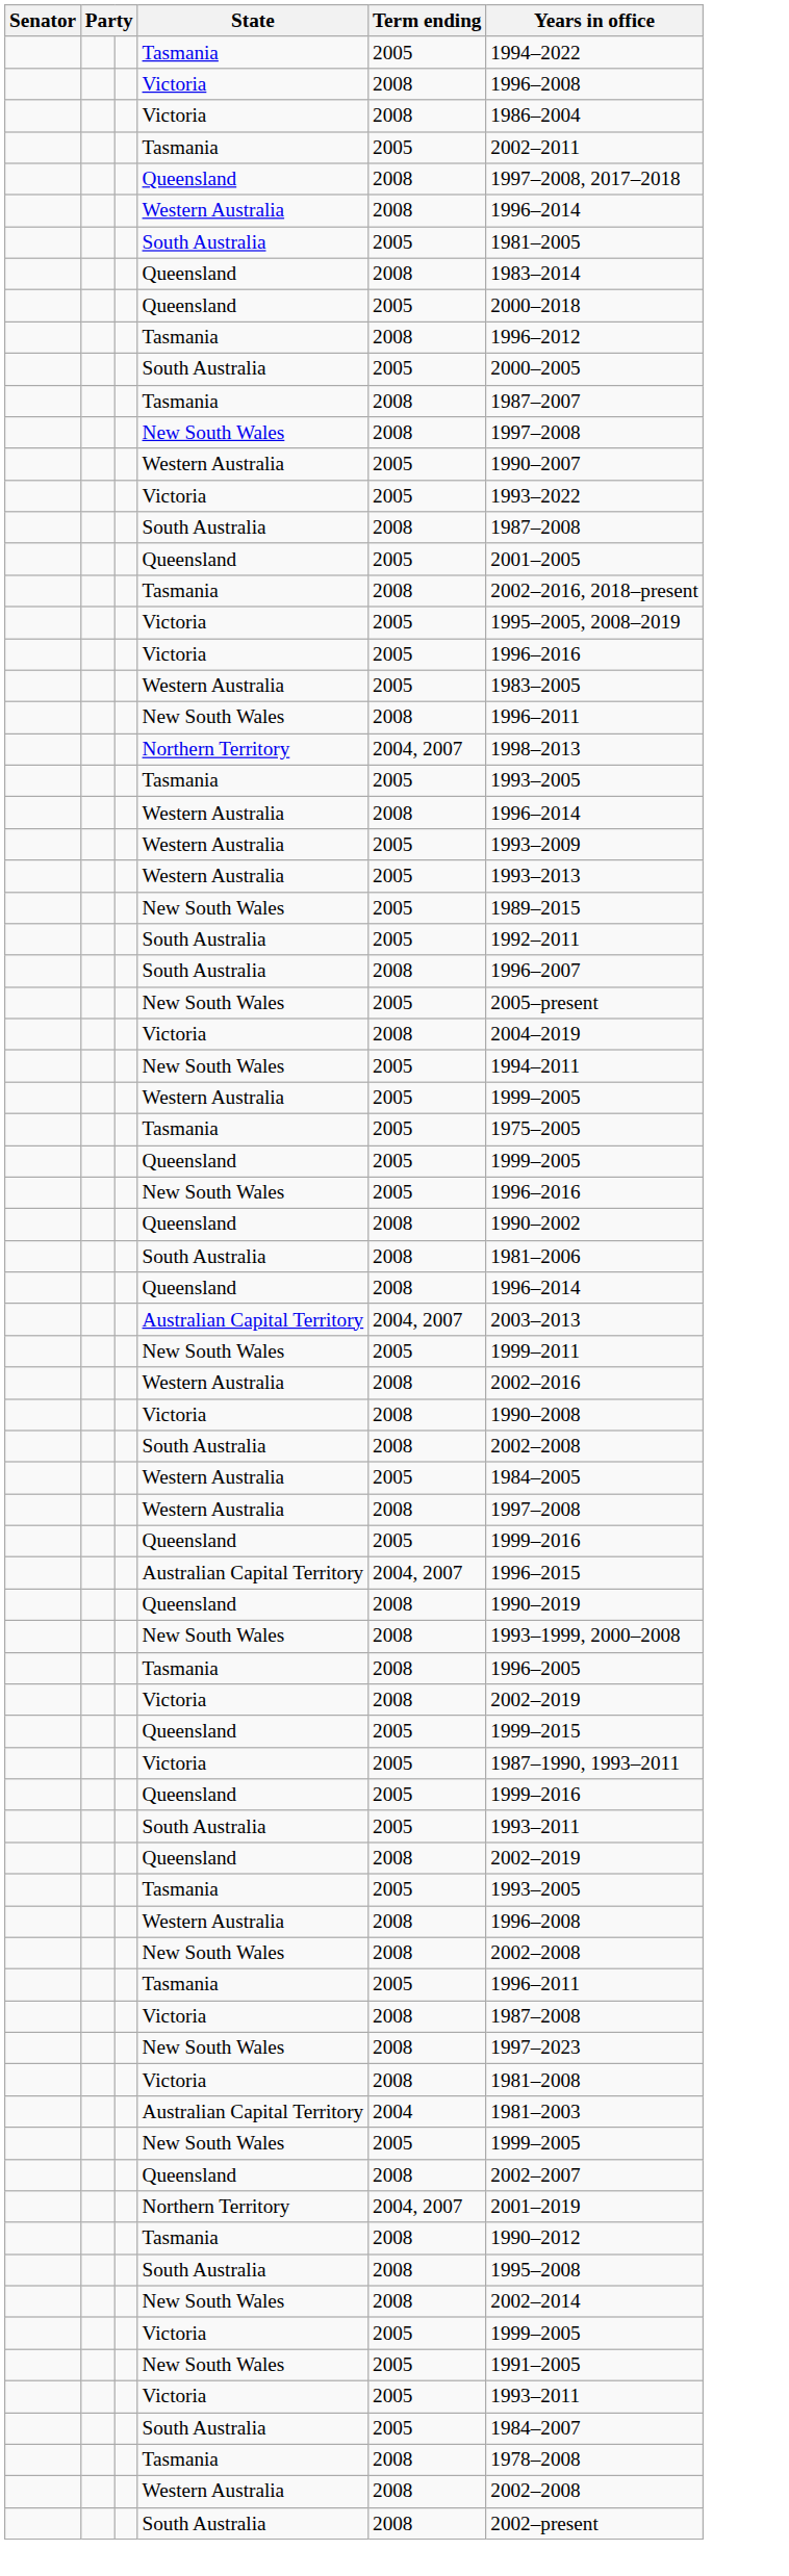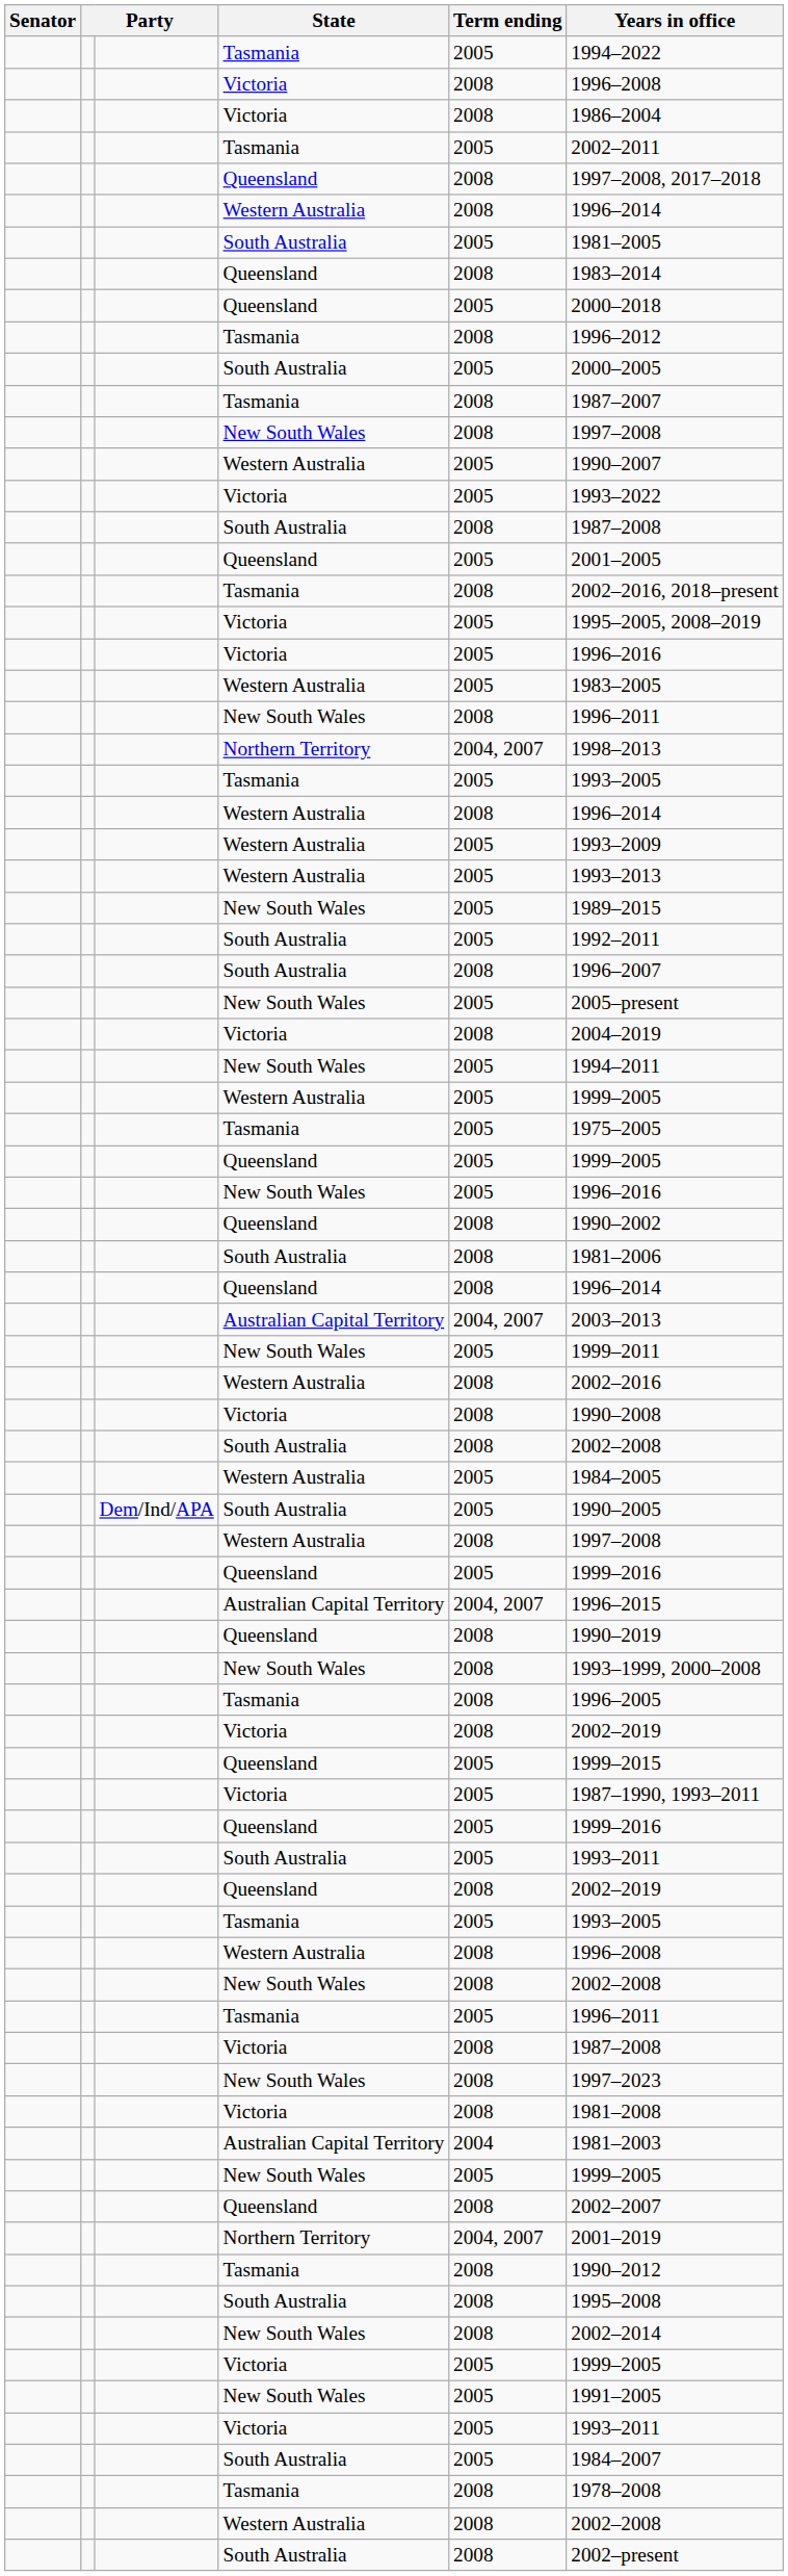 <table class="wikitable sortable">
 <tr>
 <th>Senator</th>
 <th colspan=2>Party</th>
 <th>State</th>
 <th>Term ending</th>
 <th>Years in office</th>
 </tr>
 <tr>
 <td></td>
 <td> </td>
 <td></td>
 <td><a href='#'>Tasmania</a></td>
 <td>2005</td>
 <td>1994–2022</td>
 </tr>
 <tr>
 <td></td>
 <td> </td>
 <td></td>
 <td><a href='#'>Victoria</a></td>
 <td>2008</td>
 <td>1996–2008</td>
 </tr>
 <tr>
 <td> </td>
 <td> </td>
 <td></td>
 <td>Victoria</td>
 <td>2008</td>
 <td>1986–2004</td>
 </tr>
 <tr>
 <td></td>
 <td> </td>
 <td></td>
 <td>Tasmania</td>
 <td>2005</td>
 <td>2002–2011</td>
 </tr>
 <tr>
 <td></td>
 <td> </td>
 <td></td>
 <td><a href='#'>Queensland</a></td>
 <td>2008</td>
 <td>1997–2008, 2017–2018</td>
 </tr>
 <tr>
 <td></td>
 <td> </td>
 <td></td>
 <td><a href='#'>Western Australia</a></td>
 <td>2008</td>
 <td>1996–2014</td>
 </tr>
 <tr>
 <td></td>
 <td> </td>
 <td></td>
 <td><a href='#'>South Australia</a></td>
 <td>2005</td>
 <td>1981–2005</td>
 </tr>
 <tr>
 <td></td>
 <td> </td>
 <td></td>
 <td>Queensland</td>
 <td>2008</td>
 <td>1983–2014</td>
 </tr>
 <tr>
 <td></td>
 <td> </td>
 <td></td>
 <td>Queensland</td>
 <td>2005</td>
 <td>2000–2018</td>
 </tr>
 <tr>
 <td></td>
 <td> </td>
 <td></td>
 <td>Tasmania</td>
 <td>2008</td>
 <td>1996–2012</td>
 </tr>
 <tr>
 <td></td>
 <td> </td>
 <td></td>
 <td>South Australia</td>
 <td>2005</td>
 <td>2000–2005</td>
 </tr>
 <tr>
 <td></td>
 <td> </td>
 <td></td>
 <td>Tasmania</td>
 <td>2008</td>
 <td>1987–2007</td>
 </tr>
 <tr>
 <td></td>
 <td> </td>
 <td></td>
 <td><a href='#'>New South Wales</a></td>
 <td>2008</td>
 <td>1997–2008</td>
 </tr>
 <tr>
 <td></td>
 <td> </td>
 <td></td>
 <td>Western Australia</td>
 <td>2005</td>
 <td>1990–2007</td>
 </tr>
 <tr>
 <td></td>
 <td> </td>
 <td></td>
 <td>Victoria</td>
 <td>2005</td>
 <td>1993–2022</td>
 </tr>
 <tr>
 <td></td>
 <td> </td>
 <td></td>
 <td>South Australia</td>
 <td>2008</td>
 <td>1987–2008</td>
 </tr>
 <tr>
 <td></td>
 <td> </td>
 <td></td>
 <td>Queensland</td>
 <td>2005</td>
 <td>2001–2005</td>
 </tr>
 <tr>
 <td></td>
 <td> </td>
 <td></td>
 <td>Tasmania</td>
 <td>2008</td>
 <td>2002–2016, 2018–present</td>
 </tr>
 <tr>
 <td></td>
 <td> </td>
 <td></td>
 <td>Victoria</td>
 <td>2005</td>
 <td>1995–2005, 2008–2019</td>
 </tr>
 <tr>
 <td></td>
 <td> </td>
 <td></td>
 <td>Victoria</td>
 <td>2005</td>
 <td>1996–2016</td>
 </tr>
 <tr>
 <td></td>
 <td> </td>
 <td></td>
 <td>Western Australia</td>
 <td>2005</td>
 <td>1983–2005</td>
 </tr>
 <tr>
 <td></td>
 <td> </td>
 <td></td>
 <td>New South Wales</td>
 <td>2008</td>
 <td>1996–2011</td>
 </tr>
 <tr>
 <td></td>
 <td> </td>
 <td></td>
 <td><a href='#'>Northern Territory</a></td>
 <td>2004, 2007 </td>
 <td>1998–2013</td>
 </tr>
 <tr>
 <td></td>
 <td> </td>
 <td></td>
 <td>Tasmania</td>
 <td>2005</td>
 <td>1993–2005</td>
 </tr>
 <tr>
 <td></td>
 <td> </td>
 <td></td>
 <td>Western Australia</td>
 <td>2008</td>
 <td>1996–2014</td>
 </tr>
 <tr>
 <td></td>
 <td> </td>
 <td></td>
 <td>Western Australia</td>
 <td>2005</td>
 <td>1993–2009</td>
 </tr>
 <tr>
 <td></td>
 <td> </td>
 <td></td>
 <td>Western Australia</td>
 <td>2005</td>
 <td>1993–2013</td>
 </tr>
 <tr>
 <td></td>
 <td> </td>
 <td></td>
 <td>New South Wales</td>
 <td>2005</td>
 <td>1989–2015</td>
 </tr>
 <tr>
 <td></td>
 <td> </td>
 <td></td>
 <td>South Australia</td>
 <td>2005</td>
 <td>1992–2011</td>
 </tr>
 <tr>
 <td></td>
 <td> </td>
 <td></td>
 <td>South Australia</td>
 <td>2008</td>
 <td>1996–2007</td>
 </tr>
 <tr>
 <td> </td>
 <td> </td>
 <td></td>
 <td>New South Wales</td>
 <td>2005</td>
 <td>2005–present</td>
 </tr>
 <tr>
 <td> </td>
 <td> </td>
 <td></td>
 <td>Victoria</td>
 <td>2008</td>
 <td>2004–2019</td>
 </tr>
 <tr>
 <td></td>
 <td> </td>
 <td></td>
 <td>New South Wales</td>
 <td>2005</td>
 <td>1994–2011</td>
 </tr>
 <tr>
 <td></td>
 <td> </td>
 <td></td>
 <td>Western Australia</td>
 <td>2005</td>
 <td>1999–2005</td>
 </tr>
 <tr>
 <td> </td>
 <td> </td>
 <td></td>
 <td>Tasmania</td>
 <td>2005</td>
 <td>1975–2005</td>
 </tr>
 <tr>
 <td></td>
 <td> </td>
 <td></td>
 <td>Queensland</td>
 <td>2005</td>
 <td>1999–2005</td>
 </tr>
 <tr>
 <td></td>
 <td> </td>
 <td></td>
 <td>New South Wales</td>
 <td>2005</td>
 <td>1996–2016</td>
 </tr>
 <tr>
 <td> </td>
 <td> </td>
 <td></td>
 <td>Queensland</td>
 <td>2008</td>
 <td>1990–2002</td>
 </tr>
 <tr>
 <td></td>
 <td> </td>
 <td></td>
 <td>South Australia</td>
 <td>2008</td>
 <td>1981–2006</td>
 </tr>
 <tr>
 <td></td>
 <td> </td>
 <td></td>
 <td>Queensland</td>
 <td>2008</td>
 <td>1996–2014</td>
 </tr>
 <tr>
 <td> </td>
 <td> </td>
 <td></td>
 <td><a href='#'>Australian Capital Territory</a></td>
 <td>2004, 2007 </td>
 <td>2003–2013</td>
 </tr>
 <tr>
 <td></td>
 <td> </td>
 <td></td>
 <td>New South Wales</td>
 <td>2005</td>
 <td>1999–2011</td>
 </tr>
 <tr>
 <td></td>
 <td> </td>
 <td></td>
 <td>Western Australia</td>
 <td>2008</td>
 <td>2002–2016</td>
 </tr>
 <tr>
 <td></td>
 <td> </td>
 <td></td>
 <td>Victoria</td>
 <td>2008</td>
 <td>1990–2008</td>
 </tr>
 <tr>
 <td></td>
 <td> </td>
 <td></td>
 <td>South Australia</td>
 <td>2008</td>
 <td>2002–2008</td>
 </tr>
 <tr>
 <td></td>
 <td> </td>
 <td></td>
 <td>Western Australia</td>
 <td>2005</td>
 <td>1984–2005</td>
 </tr>
 <tr>
 <td></td>
 <td> </td>
+<td><a href='#'>Dem</a>/Ind/<a href='#'>APA</a> </td>
+<td>South Australia</td>
+<td>2005</td>
+<td>1990–2005</td>
+</tr>
+<tr>
+<td></td>
+<td> </td>
 <td></td>
 <td>Western Australia</td>
 <td>2008</td>
 <td>1997–2008</td>
 </tr>
 <tr>
 <td></td>
 <td> </td>
 <td></td>
 <td>Queensland</td>
 <td>2005</td>
 <td>1999–2016</td>
 </tr>
 <tr>
 <td></td>
 <td> </td>
 <td></td>
 <td>Australian Capital Territory</td>
 <td>2004, 2007 </td>
 <td>1996–2015</td>
 </tr>
 <tr>
 <td></td>
 <td> </td>
 <td></td>
 <td>Queensland</td>
 <td>2008</td>
 <td>1990–2019</td>
 </tr>
 <tr>
 <td></td>
 <td> </td>
 <td></td>
 <td>New South Wales</td>
 <td>2008</td>
 <td>1993–1999, 2000–2008</td>
 </tr>
 <tr>
 <td></td>
 <td> </td>
 <td></td>
 <td>Tasmania</td>
 <td>2008</td>
 <td>1996–2005</td>
 </tr>
 <tr>
 <td></td>
 <td> </td>
 <td></td>
 <td>Victoria</td>
 <td>2008</td>
 <td>2002–2019</td>
 </tr>
 <tr>
 <td></td>
 <td> </td>
 <td></td>
 <td>Queensland</td>
 <td>2005</td>
 <td>1999–2015</td>
 </tr>
 <tr>
 <td></td>
 <td> </td>
 <td></td>
 <td>Victoria</td>
 <td>2005</td>
 <td>1987–1990, 1993–2011</td>
 </tr>
 <tr>
 <td></td>
 <td> </td>
 <td></td>
 <td>Queensland</td>
 <td>2005</td>
 <td>1999–2016</td>
 </tr>
 <tr>
 <td></td>
 <td> </td>
 <td></td>
 <td>South Australia</td>
 <td>2005</td>
 <td>1993–2011</td>
 </tr>
 <tr>
 <td></td>
 <td> </td>
 <td></td>
 <td>Queensland</td>
 <td>2008</td>
 <td>2002–2019</td>
 </tr>
 <tr>
 <td></td>
 <td> </td>
 <td> </td>
 <td>Tasmania</td>
 <td>2005</td>
 <td>1993–2005</td>
 </tr>
 <tr>
 <td></td>
 <td> </td>
 <td></td>
 <td>Western Australia</td>
 <td>2008</td>
 <td>1996–2008</td>
 </tr>
 <tr>
 <td></td>
 <td> </td>
 <td></td>
 <td>New South Wales</td>
 <td>2008</td>
 <td>2002–2008</td>
 </tr>
 <tr>
 <td></td>
 <td> </td>
 <td></td>
 <td>Tasmania</td>
 <td>2005</td>
 <td>1996–2011</td>
 </tr>
 <tr>
 <td></td>
 <td> </td>
 <td></td>
 <td>Victoria</td>
 <td>2008</td>
 <td>1987–2008</td>
 </tr>
 <tr>
 <td></td>
 <td> </td>
 <td></td>
 <td>New South Wales</td>
 <td>2008</td>
 <td>1997–2023</td>
 </tr>
 <tr>
 <td></td>
 <td> </td>
 <td></td>
 <td>Victoria</td>
 <td>2008</td>
 <td>1981–2008</td>
 </tr>
 <tr>
 <td> </td>
 <td> </td>
 <td></td>
 <td>Australian Capital Territory</td>
 <td>2004 </td>
 <td>1981–2003</td>
 </tr>
 <tr>
 <td></td>
 <td> </td>
 <td></td>
 <td>New South Wales</td>
 <td>2005</td>
 <td>1999–2005</td>
 </tr>
 <tr>
 <td> </td>
 <td> </td>
 <td></td>
 <td>Queensland</td>
 <td>2008</td>
 <td>2002–2007</td>
 </tr>
 <tr>
 <td></td>
 <td> </td>
 <td></td>
 <td>Northern Territory</td>
 <td>2004, 2007 </td>
 <td>2001–2019</td>
 </tr>
 <tr>
 <td></td>
 <td> </td>
 <td></td>
 <td>Tasmania</td>
 <td>2008</td>
 <td>1990–2012</td>
 </tr>
 <tr>
 <td></td>
 <td> </td>
 <td></td>
 <td>South Australia</td>
 <td>2008</td>
 <td>1995–2008</td>
 </tr>
 <tr>
 <td></td>
 <td> </td>
 <td></td>
 <td>New South Wales</td>
 <td>2008</td>
 <td>2002–2014</td>
 </tr>
 <tr>
 <td></td>
 <td> </td>
 <td></td>
 <td>Victoria</td>
 <td>2005</td>
 <td>1999–2005</td>
 </tr>
 <tr>
 <td> </td>
 <td> </td>
 <td></td>
 <td>New South Wales</td>
 <td>2005</td>
 <td>1991–2005</td>
 </tr>
 <tr>
 <td></td>
 <td> </td>
 <td></td>
 <td>Victoria</td>
 <td>2005</td>
 <td>1993–2011</td>
 </tr>
 <tr>
 <td></td>
 <td> </td>
 <td></td>
 <td>South Australia</td>
 <td>2005</td>
 <td>1984–2007</td>
 </tr>
 <tr>
 <td></td>
 <td> </td>
 <td></td>
 <td>Tasmania</td>
 <td>2008</td>
 <td>1978–2008</td>
 </tr>
 <tr>
 <td></td>
 <td> </td>
 <td></td>
 <td>Western Australia</td>
 <td>2008</td>
 <td>2002–2008</td>
 </tr>
 <tr>
 <td></td>
 <td> </td>
 <td></td>
 <td>South Australia</td>
 <td>2008</td>
 <td>2002–present</td>
 </tr>
 </table>
